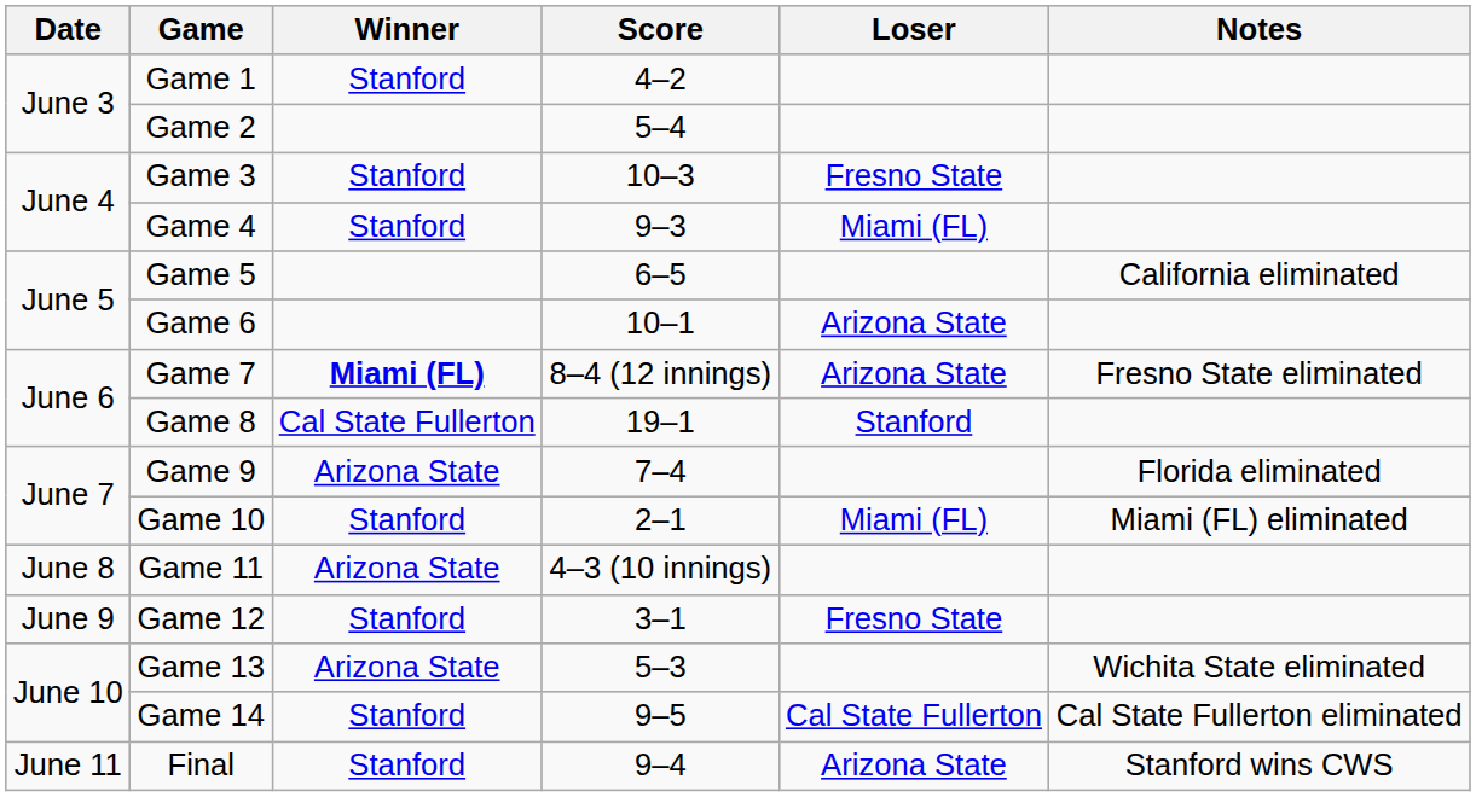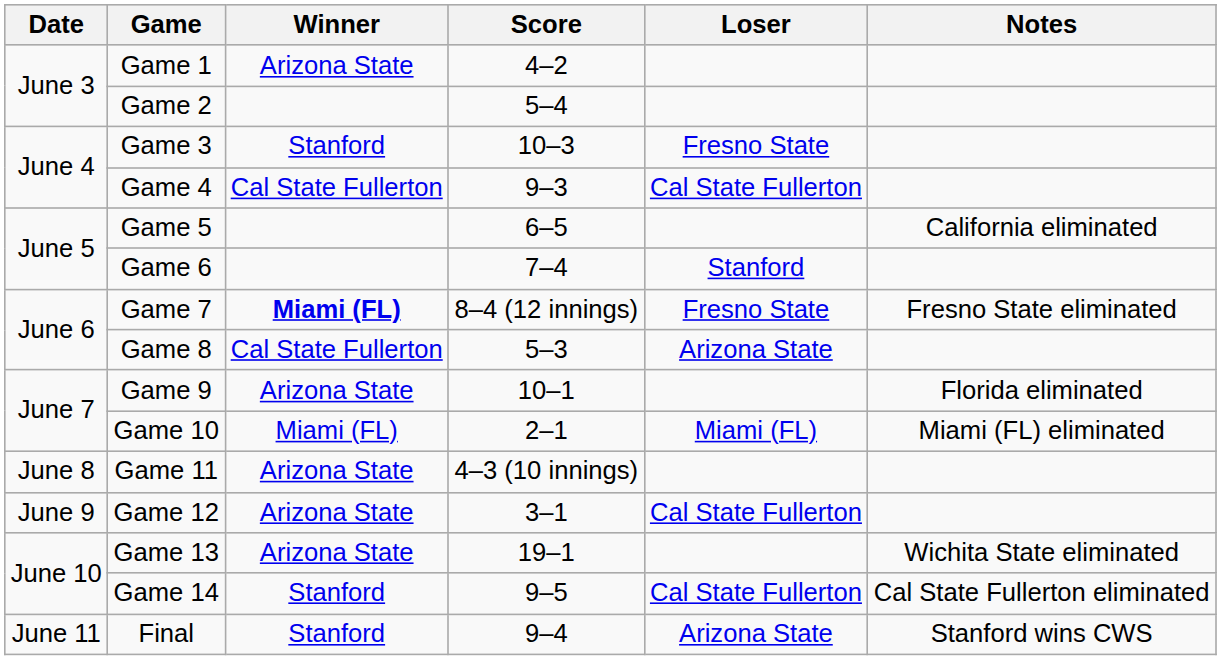 <table class="wikitable">
 <tr>
 <th>Date</th>
 <th>Game</th>
 <th>Winner</th>
 <th>Score</th>
 <th>Loser</th>
 <th>Notes</th>
 </tr>
 <tr align=center>
 <td rowspan=2>June 3</td>
 <td>Game 1</td>
-<td><a href='#'>Stanford</a></td>
+<td><a href='#'>Arizona State</a></td>
 <td>4–2</td>
 <td></td>
 <td></td>
 </tr>
 <tr align=center>
 <td>Game 2</td>
 <td></td>
 <td>5–4</td>
 <td></td>
 <td></td>
 </tr>
 <tr align=center>
 <td rowspan=2>June 4</td>
 <td>Game 3</td>
 <td><a href='#'>Stanford</a></td>
 <td>10–3</td>
 <td><a href='#'>Fresno State</a></td>
 <td></td>
 </tr>
 <tr align=center>
 <td>Game 4</td>
-<td><a href='#'>Stanford</a></td>
+<td><a href='#'>Cal State Fullerton</a></td>
 <td>9–3</td>
-<td><a href='#'>Miami (FL)</a></td>
+<td><a href='#'>Cal State Fullerton</a></td>
 <td></td>
 </tr>
 <tr align=center>
 <td rowspan=2>June 5</td>
 <td>Game 5</td>
 <td></td>
 <td>6–5</td>
 <td></td>
 <td>California eliminated</td>
 </tr>
 <tr align=center>
 <td>Game 6</td>
 <td></td>
-<td>10–1</td>
-<td><a href='#'>Arizona State</a></td>
+<td>7–4</td>
+<td><a href='#'>Stanford</a></td>
 <td></td>
 </tr>
 <tr align=center>
 <td rowspan=2>June 6</td>
 <td>Game 7</td>
 <td><strong><a href='#'>Miami (FL)</a></strong></td>
 <td>8–4 (12 innings)</td>
-<td><a href='#'>Arizona State</a></td>
+<td><a href='#'>Fresno State</a></td>
 <td>Fresno State eliminated</td>
 </tr>
 <tr align=center>
 <td>Game 8</td>
 <td><a href='#'>Cal State Fullerton</a></td>
-<td>19–1</td>
-<td><a href='#'>Stanford</a></td>
+<td>5–3</td>
+<td><a href='#'>Arizona State</a></td>
 <td></td>
 </tr>
 <tr align=center>
 <td rowspan=2>June 7</td>
 <td>Game 9</td>
 <td><a href='#'>Arizona State</a></td>
-<td>7–4</td>
+<td>10–1</td>
 <td></td>
 <td>Florida eliminated</td>
 </tr>
 <tr align=center>
 <td>Game 10</td>
-<td><a href='#'>Stanford</a></td>
+<td><a href='#'>Miami (FL)</a></td>
 <td>2–1</td>
 <td><a href='#'>Miami (FL)</a></td>
 <td>Miami (FL) eliminated</td>
 </tr>
 <tr align=center>
 <td>June 8</td>
 <td>Game 11</td>
 <td><a href='#'>Arizona State</a></td>
 <td>4–3 (10 innings)</td>
 <td></td>
 <td></td>
 </tr>
 <tr align=center>
 <td>June 9</td>
 <td>Game 12</td>
-<td><a href='#'>Stanford</a></td>
+<td><a href='#'>Arizona State</a></td>
 <td>3–1</td>
-<td><a href='#'>Fresno State</a></td>
+<td><a href='#'>Cal State Fullerton</a></td>
 <td></td>
 </tr>
 <tr align=center>
 <td rowspan=2>June 10</td>
 <td>Game 13</td>
 <td><a href='#'>Arizona State</a></td>
-<td>5–3</td>
+<td>19–1</td>
 <td></td>
 <td>Wichita State eliminated</td>
 </tr>
 <tr align=center>
 <td>Game 14</td>
 <td><a href='#'>Stanford</a></td>
 <td>9–5</td>
 <td><a href='#'>Cal State Fullerton</a></td>
 <td>Cal State Fullerton eliminated</td>
 </tr>
 <tr align=center>
 <td>June 11</td>
 <td>Final</td>
 <td><a href='#'>Stanford</a></td>
 <td>9–4</td>
 <td><a href='#'>Arizona State</a></td>
 <td>Stanford wins CWS</td>
 </tr>
 </table>
